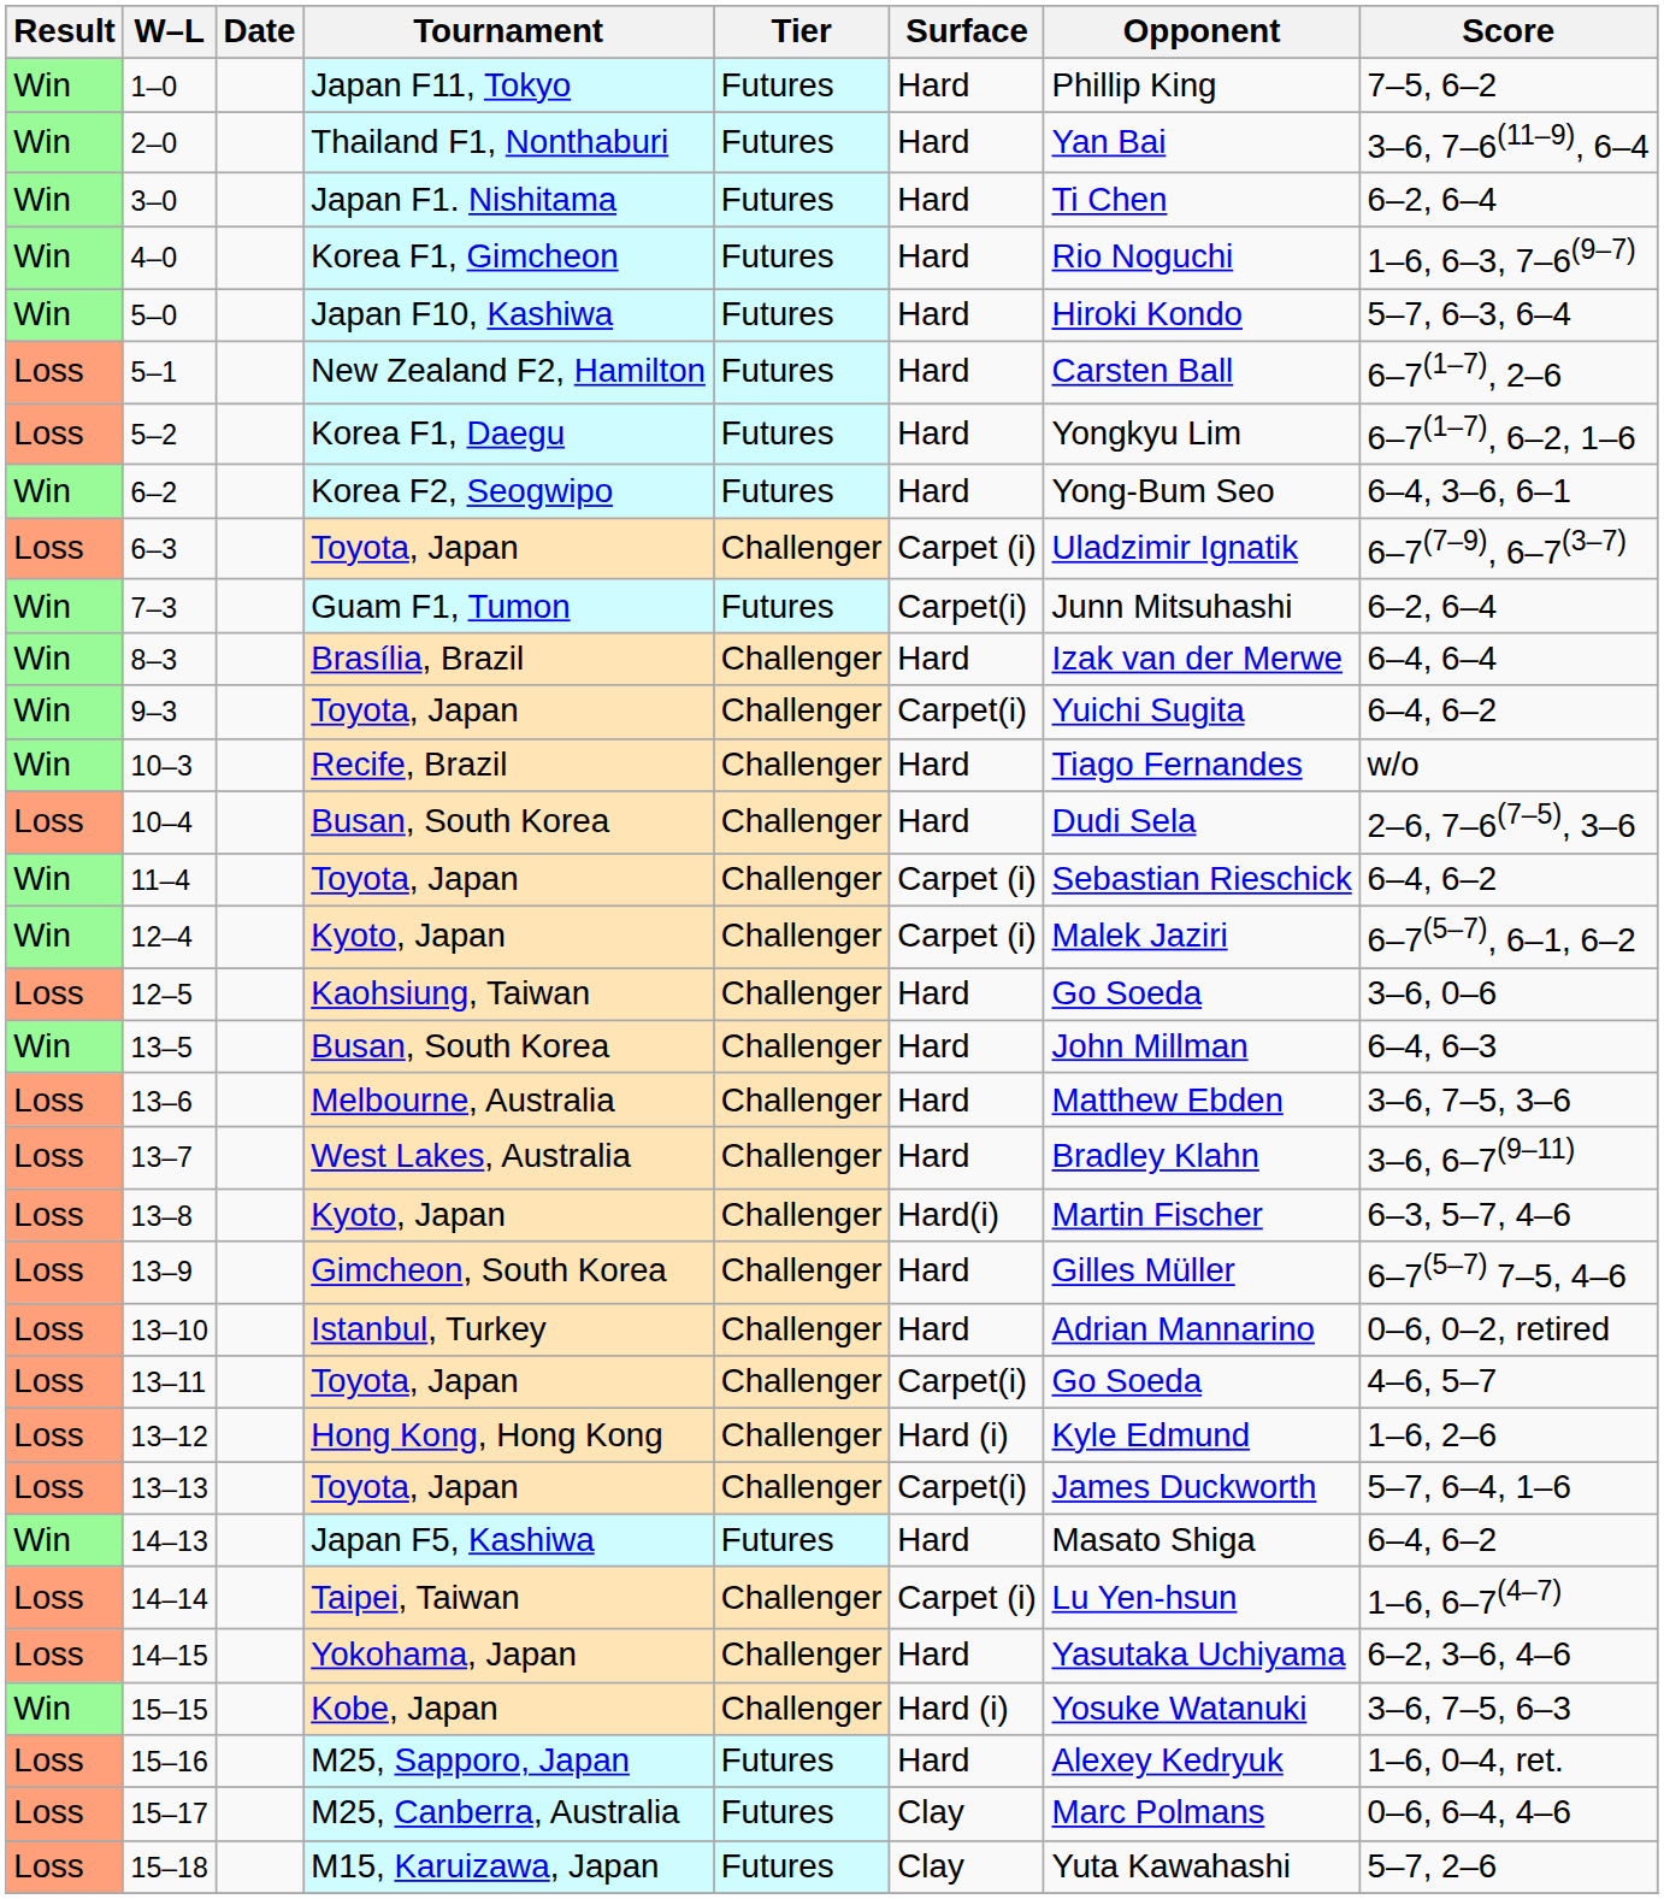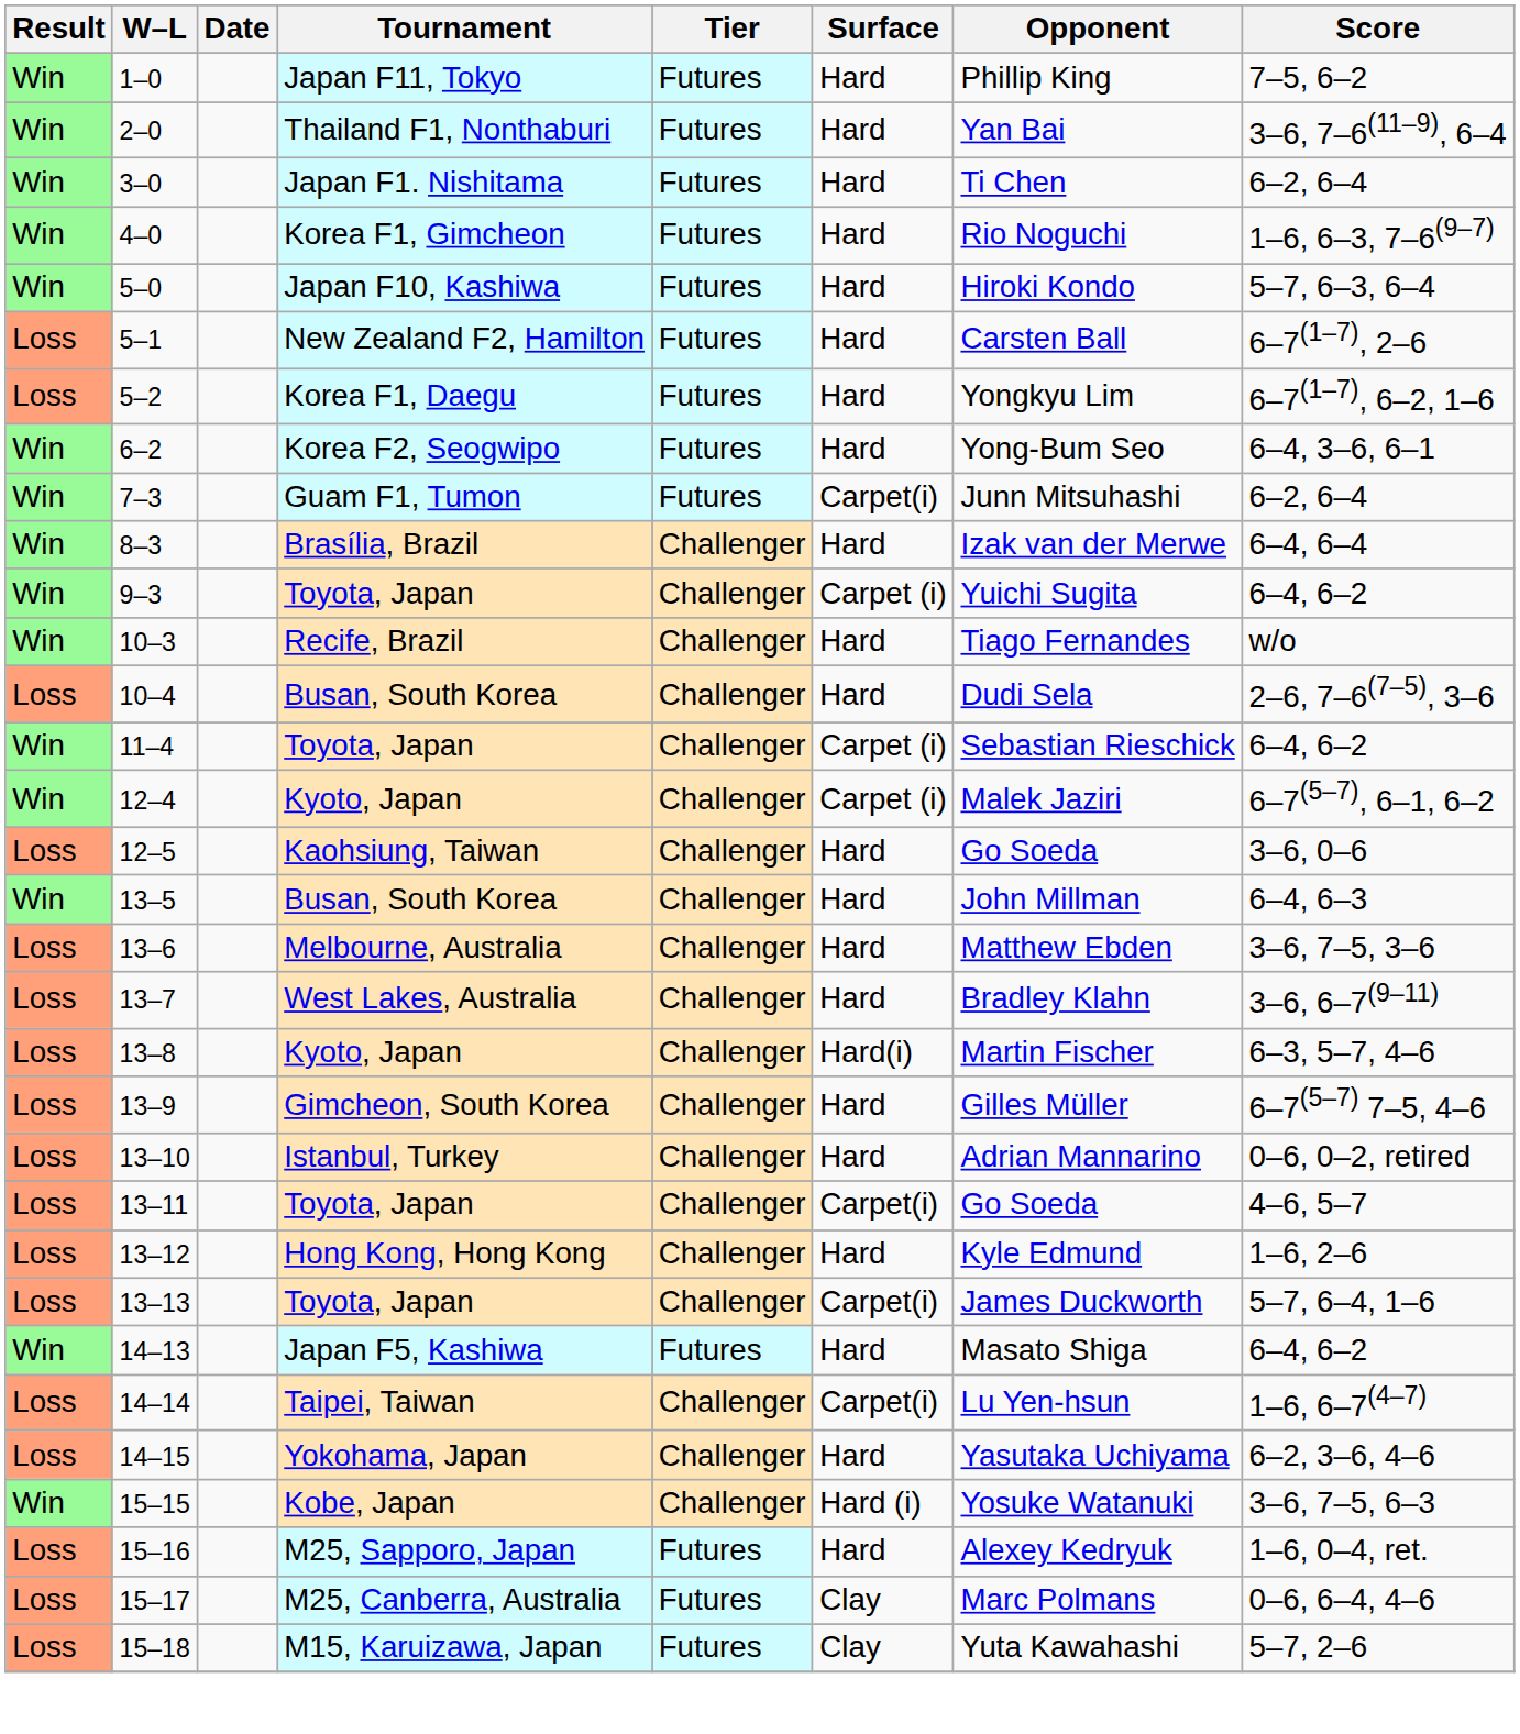 <table class="sortable wikitable">
 <tr>
 <th>Result</th>
 <th class="unsortable">W–L</th>
 <th>Date</th>
 <th>Tournament</th>
 <th>Tier</th>
 <th>Surface</th>
 <th>Opponent</th>
 <th class="unsortable">Score</th>
 </tr>
 <tr>
 <td bgcolor=98FB98>Win</td>
 <td><small>1–0</small></td>
 <td></td>
 <td style="background:#cffcff;">Japan F11, <a href='#'>Tokyo</a></td>
 <td style="background:#cffcff;">Futures</td>
 <td>Hard</td>
 <td> Phillip King</td>
 <td>7–5, 6–2</td>
 </tr>
 <tr>
 <td bgcolor=98FB98>Win</td>
 <td><small>2–0</small></td>
 <td></td>
 <td style="background:#cffcff;">Thailand F1, <a href='#'>Nonthaburi</a></td>
 <td style="background:#cffcff;">Futures</td>
 <td>Hard</td>
 <td> <a href='#'>Yan Bai</a></td>
 <td>3–6, 7–6<sup>(11–9)</sup>, 6–4</td>
 </tr>
 <tr>
 <td bgcolor=98FB98>Win</td>
 <td><small>3–0</small></td>
 <td></td>
 <td style="background:#cffcff;">Japan F1. <a href='#'>Nishitama</a></td>
 <td style="background:#cffcff;">Futures</td>
 <td>Hard</td>
 <td> <a href='#'>Ti Chen</a></td>
 <td>6–2, 6–4</td>
 </tr>
 <tr>
 <td bgcolor=98FB98>Win</td>
 <td><small>4–0</small></td>
 <td></td>
 <td style="background:#cffcff;">Korea F1, <a href='#'>Gimcheon</a></td>
 <td style="background:#cffcff;">Futures</td>
 <td>Hard</td>
 <td> <a href='#'>Rio Noguchi</a></td>
 <td>1–6, 6–3, 7–6<sup>(9–7)</sup></td>
 </tr>
 <tr>
 <td bgcolor=98FB98>Win</td>
 <td><small>5–0</small></td>
 <td></td>
 <td style="background:#cffcff;">Japan F10, <a href='#'>Kashiwa</a></td>
 <td style="background:#cffcff;">Futures</td>
 <td>Hard</td>
 <td> <a href='#'>Hiroki Kondo</a></td>
 <td>5–7, 6–3, 6–4</td>
 </tr>
 <tr>
 <td bgcolor=FFA07A>Loss</td>
 <td><small>5–1</small></td>
 <td></td>
 <td style="background:#cffcff;">New Zealand F2, <a href='#'>Hamilton</a></td>
 <td style="background:#cffcff;">Futures</td>
 <td>Hard</td>
 <td> <a href='#'>Carsten Ball</a></td>
 <td>6–7<sup>(1–7)</sup>, 2–6</td>
 </tr>
 <tr>
 <td bgcolor=FFA07A>Loss</td>
 <td><small>5–2</small></td>
 <td></td>
 <td style="background:#cffcff;">Korea F1, <a href='#'>Daegu</a></td>
 <td style="background:#cffcff;">Futures</td>
 <td>Hard</td>
 <td> Yongkyu Lim</td>
 <td>6–7<sup>(1–7)</sup>, 6–2, 1–6</td>
 </tr>
 <tr>
 <td bgcolor=98FB98>Win</td>
 <td><small>6–2</small></td>
 <td></td>
 <td style="background:#cffcff;">Korea F2, <a href='#'>Seogwipo</a></td>
 <td style="background:#cffcff;">Futures</td>
 <td>Hard</td>
 <td> Yong-Bum Seo</td>
 <td>6–4, 3–6, 6–1</td>
 </tr>
 <tr>
-<td bgcolor=FFA07A>Loss</td>
-<td><small>6–3</small></td>
-<td><a href='#'></a></td>
-<td style="background:moccasin;"><a href='#'>Toyota</a>, Japan</td>
-<td style="background:moccasin;">Challenger</td>
-<td>Carpet (i)</td>
-<td> <a href='#'>Uladzimir Ignatik</a></td>
-<td>6–7<sup>(7–9)</sup>, 6–7<sup>(3–7)</sup></td>
-</tr>
-<tr>
 <td bgcolor=98FB98>Win</td>
 <td><small>7–3</small></td>
 <td></td>
 <td style="background:#cffcff;">Guam F1, <a href='#'>Tumon</a></td>
 <td style="background:#cffcff;">Futures</td>
 <td>Carpet(i)</td>
 <td> Junn Mitsuhashi</td>
 <td>6–2, 6–4</td>
 </tr>
 <tr>
 <td bgcolor=98FB98>Win</td>
 <td><small>8–3</small></td>
 <td><a href='#'></a></td>
 <td style="background:moccasin;"><a href='#'>Brasília</a>, Brazil</td>
 <td style="background:moccasin;">Challenger</td>
 <td>Hard</td>
 <td> <a href='#'>Izak van der Merwe</a></td>
 <td>6–4, 6–4</td>
 </tr>
 <tr>
 <td bgcolor=98FB98>Win</td>
 <td><small>9–3</small></td>
 <td><a href='#'></a></td>
 <td style="background:moccasin;"><a href='#'>Toyota</a>, Japan</td>
 <td style="background:moccasin;">Challenger</td>
-<td>Carpet(i)</td>
+<td>Carpet (i)</td>
 <td> <a href='#'>Yuichi Sugita</a></td>
 <td>6–4, 6–2</td>
 </tr>
 <tr>
 <td bgcolor=98FB98>Win</td>
 <td><small>10–3</small></td>
 <td><a href='#'></a></td>
 <td style="background:moccasin;"><a href='#'>Recife</a>, Brazil</td>
 <td style="background:moccasin;">Challenger</td>
 <td>Hard</td>
 <td> <a href='#'>Tiago Fernandes</a></td>
 <td>w/o</td>
 </tr>
 <tr>
 <td bgcolor=FFA07A>Loss</td>
 <td><small>10–4</small></td>
 <td><a href='#'></a></td>
 <td style="background:moccasin;"><a href='#'>Busan</a>, South Korea</td>
 <td style="background:moccasin;">Challenger</td>
 <td>Hard</td>
 <td> <a href='#'>Dudi Sela</a></td>
 <td>2–6, 7–6<sup>(7–5)</sup>, 3–6</td>
 </tr>
 <tr>
 <td bgcolor=98FB98>Win</td>
 <td><small>11–4</small></td>
 <td><a href='#'></a></td>
 <td style="background:moccasin;"><a href='#'>Toyota</a>, Japan</td>
 <td style="background:moccasin;">Challenger</td>
 <td>Carpet (i)</td>
 <td> <a href='#'>Sebastian Rieschick</a></td>
 <td>6–4, 6–2</td>
 </tr>
 <tr>
 <td bgcolor=98FB98>Win</td>
 <td><small>12–4</small></td>
 <td><a href='#'></a></td>
 <td style="background:moccasin;"><a href='#'>Kyoto</a>, Japan</td>
 <td style="background:moccasin;">Challenger</td>
 <td>Carpet (i)</td>
 <td> <a href='#'>Malek Jaziri</a></td>
 <td>6–7<sup>(5–7)</sup>, 6–1, 6–2</td>
 </tr>
 <tr>
 <td bgcolor=FFA07A>Loss</td>
 <td><small>12–5</small></td>
 <td><a href='#'></a></td>
 <td style="background:moccasin;"><a href='#'>Kaohsiung</a>, Taiwan</td>
 <td style="background:moccasin;">Challenger</td>
 <td>Hard</td>
 <td> <a href='#'>Go Soeda</a></td>
 <td>3–6, 0–6</td>
 </tr>
 <tr>
 <td bgcolor=98FB98>Win</td>
 <td><small>13–5</small></td>
 <td><a href='#'></a></td>
 <td style="background:moccasin;"><a href='#'>Busan</a>, South Korea</td>
 <td style="background:moccasin;">Challenger</td>
 <td>Hard</td>
 <td> <a href='#'>John Millman</a></td>
 <td>6–4, 6–3</td>
 </tr>
 <tr>
 <td bgcolor=FFA07A>Loss</td>
 <td><small>13–6</small></td>
 <td><a href='#'></a></td>
 <td style="background:moccasin;"><a href='#'>Melbourne</a>, Australia</td>
 <td style="background:moccasin;">Challenger</td>
 <td>Hard</td>
 <td> <a href='#'>Matthew Ebden</a></td>
 <td>3–6, 7–5, 3–6</td>
 </tr>
 <tr>
 <td bgcolor=FFA07A>Loss</td>
 <td><small>13–7</small></td>
 <td><a href='#'></a></td>
 <td style="background:moccasin;"><a href='#'>West Lakes</a>, Australia</td>
 <td style="background:moccasin;">Challenger</td>
 <td>Hard</td>
 <td> <a href='#'>Bradley Klahn</a></td>
 <td>3–6, 6–7<sup>(9–11)</sup></td>
 </tr>
 <tr>
 <td bgcolor=FFA07A>Loss</td>
 <td><small>13–8</small></td>
 <td><a href='#'></a></td>
 <td style="background:moccasin;"><a href='#'>Kyoto</a>, Japan</td>
 <td style="background:moccasin;">Challenger</td>
 <td>Hard(i)</td>
 <td> <a href='#'>Martin Fischer</a></td>
 <td>6–3, 5–7, 4–6</td>
 </tr>
 <tr>
 <td bgcolor=FFA07A>Loss</td>
 <td><small>13–9</small></td>
 <td><a href='#'></a></td>
 <td style="background:moccasin;"><a href='#'>Gimcheon</a>, South Korea</td>
 <td style="background:moccasin;">Challenger</td>
 <td>Hard</td>
 <td> <a href='#'>Gilles Müller</a></td>
 <td>6–7<sup>(5–7)</sup> 7–5, 4–6</td>
 </tr>
 <tr>
 <td bgcolor=FFA07A>Loss</td>
 <td><small>13–10</small></td>
 <td><a href='#'></a></td>
 <td style="background:moccasin;"><a href='#'>Istanbul</a>, Turkey</td>
 <td style="background:moccasin;">Challenger</td>
 <td>Hard</td>
 <td> <a href='#'>Adrian Mannarino</a></td>
 <td>0–6, 0–2, retired</td>
 </tr>
 <tr>
 <td bgcolor=FFA07A>Loss</td>
 <td><small>13–11</small></td>
 <td><a href='#'></a></td>
 <td style="background:moccasin;"><a href='#'>Toyota</a>, Japan</td>
 <td style="background:moccasin;">Challenger</td>
 <td>Carpet(i)</td>
 <td> <a href='#'>Go Soeda</a></td>
 <td>4–6, 5–7</td>
 </tr>
 <tr>
 <td bgcolor=FFA07A>Loss</td>
 <td><small>13–12</small></td>
 <td><a href='#'></a></td>
 <td style="background:moccasin;"><a href='#'>Hong Kong</a>, Hong Kong</td>
 <td style="background:moccasin;">Challenger</td>
-<td>Hard (i)</td>
+<td>Hard</td>
 <td> <a href='#'>Kyle Edmund</a></td>
 <td>1–6, 2–6</td>
 </tr>
 <tr>
 <td bgcolor=FFA07A>Loss</td>
 <td><small>13–13</small></td>
 <td><a href='#'></a></td>
 <td style="background:moccasin;"><a href='#'>Toyota</a>, Japan</td>
 <td style="background:moccasin;">Challenger</td>
 <td>Carpet(i)</td>
 <td> <a href='#'>James Duckworth</a></td>
 <td>5–7, 6–4, 1–6</td>
 </tr>
 <tr>
 <td bgcolor=98FB98>Win</td>
 <td><small>14–13</small></td>
 <td></td>
 <td style="background:#cffcff;">Japan F5, <a href='#'>Kashiwa</a></td>
 <td style="background:#cffcff;">Futures</td>
 <td>Hard</td>
 <td> Masato Shiga</td>
 <td>6–4, 6–2</td>
 </tr>
 <tr>
 <td bgcolor=FFA07A>Loss</td>
 <td><small>14–14</small></td>
 <td><a href='#'></a></td>
 <td style="background:moccasin;"><a href='#'>Taipei</a>, Taiwan</td>
 <td style="background:moccasin;">Challenger</td>
-<td>Carpet (i)</td>
+<td>Carpet(i)</td>
 <td> <a href='#'>Lu Yen-hsun</a></td>
 <td>1–6, 6–7<sup>(4–7)</sup></td>
 </tr>
 <tr>
 <td bgcolor=FFA07A>Loss</td>
 <td><small>14–15</small></td>
 <td><a href='#'></a></td>
 <td style="background:moccasin;"><a href='#'>Yokohama</a>, Japan</td>
 <td style="background:moccasin;">Challenger</td>
 <td>Hard</td>
 <td> <a href='#'>Yasutaka Uchiyama</a></td>
 <td>6–2, 3–6, 4–6</td>
 </tr>
 <tr>
 <td bgcolor=98FB98>Win</td>
 <td><small>15–15</small></td>
 <td><a href='#'></a></td>
 <td style="background:moccasin;"><a href='#'>Kobe</a>, Japan</td>
 <td style="background:moccasin;">Challenger</td>
 <td>Hard (i)</td>
 <td> <a href='#'>Yosuke Watanuki</a></td>
 <td>3–6, 7–5, 6–3</td>
 </tr>
 <tr>
 <td bgcolor=FFA07A>Loss</td>
 <td><small>15–16</small></td>
 <td></td>
 <td style="background:#cffcff;">M25, <a href='#'>Sapporo, Japan</a></td>
 <td style="background:#cffcff;">Futures</td>
 <td>Hard</td>
 <td> <a href='#'>Alexey Kedryuk</a></td>
 <td>1–6, 0–4, ret.</td>
 </tr>
 <tr>
 <td bgcolor=FFA07A>Loss</td>
 <td><small>15–17</small></td>
 <td></td>
 <td style="background:#cffcff;">M25, <a href='#'>Canberra</a>, Australia</td>
 <td style="background:#cffcff;">Futures</td>
 <td>Clay</td>
 <td> <a href='#'>Marc Polmans</a></td>
 <td>0–6, 6–4, 4–6</td>
 </tr>
 <tr>
 <td bgcolor=FFA07A>Loss</td>
 <td><small>15–18</small></td>
 <td></td>
 <td style="background:#cffcff;">M15, <a href='#'>Karuizawa</a>, Japan</td>
 <td style="background:#cffcff;">Futures</td>
 <td>Clay</td>
 <td> Yuta Kawahashi</td>
 <td>5–7, 2–6</td>
 </tr>
 <tr>
 </tr>
 </table>
